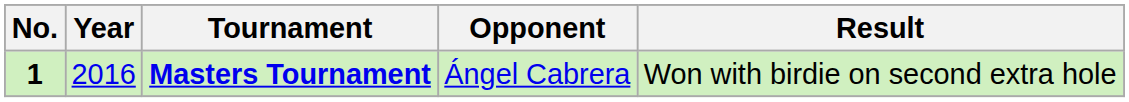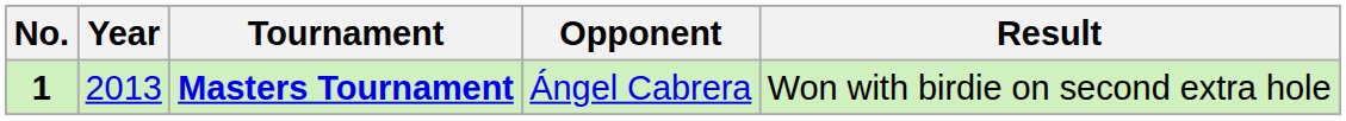 <table class="wikitable" style="font-size:95%;">
 <tr>
 <th>No.</th>
 <th>Year</th>
 <th>Tournament</th>
 <th>Opponent</th>
 <th>Result</th>
 </tr>
 <tr style="background:#D0F0C0;">
 <td align=center><strong>1</strong></td>
-<td><a href='#'>2016</a></td>
+<td><a href='#'>2013</a></td>
 <td><strong><a href='#'>Masters Tournament</a></strong></td>
 <td> <a href='#'>Ángel Cabrera</a></td>
 <td>Won with birdie on second extra hole</td>
 </tr>
 </table>
